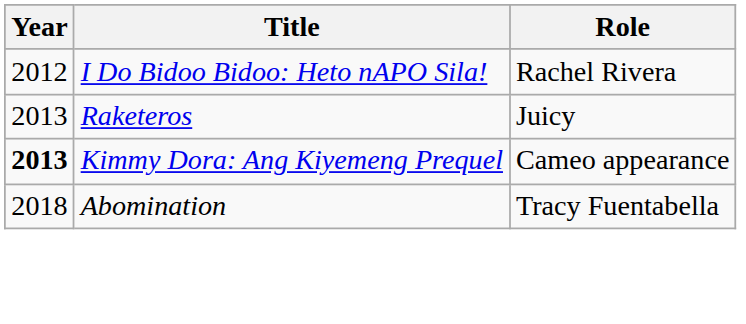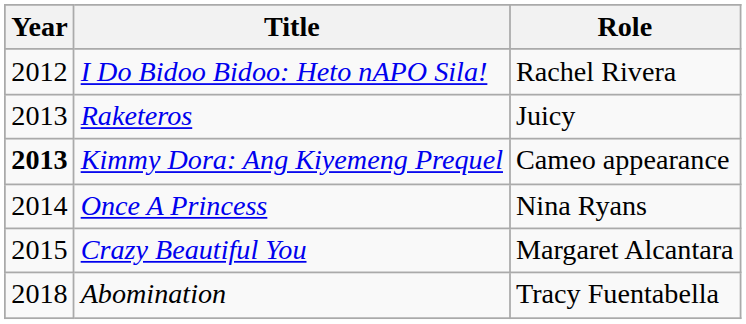 <table class="wikitable sortable">
 <tr>
 <th>Year</th>
 <th>Title</th>
 <th>Role</th>
 </tr>
 <tr>
 <td>2012</td>
 <td><em><a href='#'>I Do Bidoo Bidoo: Heto nAPO Sila!</a></em></td>
 <td>Rachel Rivera</td>
 </tr>
 <tr>
 <td>2013</td>
 <td><em><a href='#'>Raketeros</a></em></td>
 <td>Juicy</td>
 </tr>
 <tr>
 <td><strong>2013</strong></td>
 <td><em><a href='#'>Kimmy Dora: Ang Kiyemeng Prequel</a></em></td>
 <td>Cameo appearance</td>
 </tr>
 <tr>
+<td>2014</td>
+<td><em><a href='#'>Once A Princess</a></em></td>
+<td>Nina Ryans</td>
+</tr>
+<tr>
+<td>2015</td>
+<td><em><a href='#'>Crazy Beautiful You</a></em></td>
+<td>Margaret Alcantara</td>
+</tr>
+<tr>
 <td>2018</td>
 <td><em>Abomination</em></td>
 <td>Tracy Fuentabella</td>
 </tr>
 </table>
